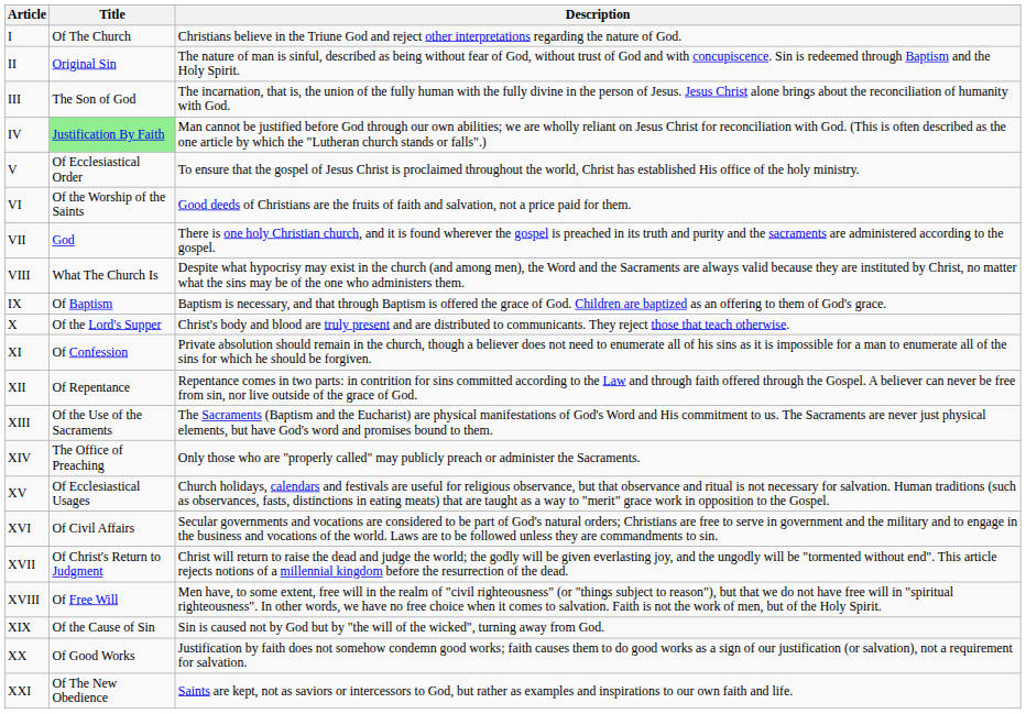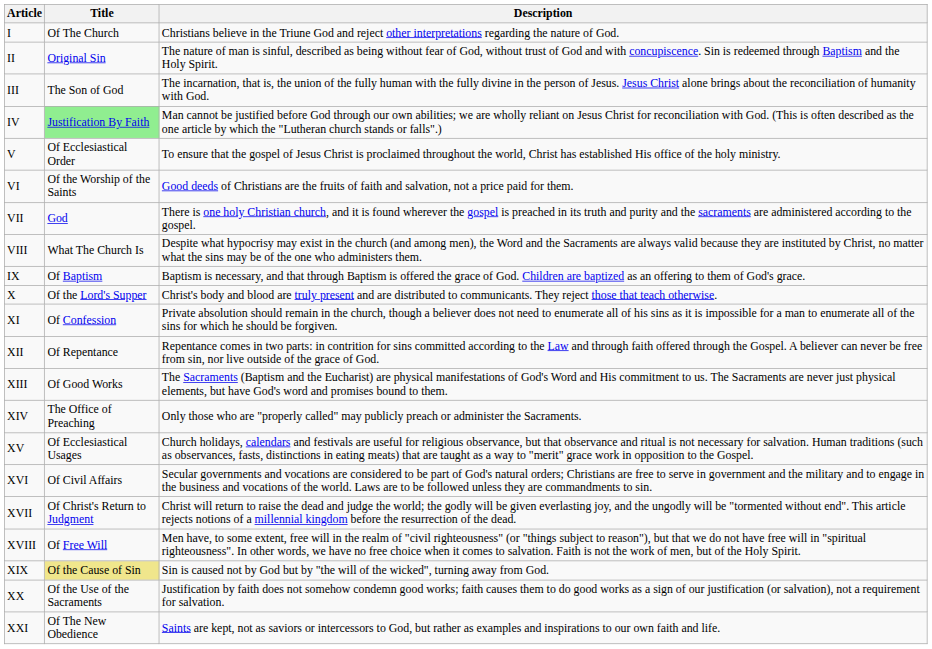 <table class="wikitable">
 <tr>
 <th>Article</th>
 <th>Title</th>
 <th>Description</th>
 </tr>
 <tr>
 <td>I</td>
 <td>Of The Church</td>
 <td>Christians believe in the Triune God and reject <a href='#'>other interpretations</a> regarding the nature of God.</td>
 </tr>
 <tr>
 <td>II</td>
 <td><a href='#'>Original Sin</a></td>
 <td>The nature of man is sinful, described as being without fear of God, without trust of God and with <a href='#'>concupiscence</a>.  Sin is redeemed through <a href='#'>Baptism</a> and the Holy Spirit.</td>
 </tr>
 <tr>
 <td>III</td>
 <td>The Son of God</td>
 <td>The incarnation, that is, the union of the fully human with the fully divine in the person of Jesus. <a href='#'>Jesus Christ</a> alone brings about the reconciliation of humanity with God.</td>
 </tr>
 <tr>
 <td>IV</td>
 <td style="background: lightgreen;"><a href='#'>Justification By Faith</a></td>
 <td>Man cannot be justified before God through our own abilities; we are wholly reliant on Jesus Christ for reconciliation with God.  (This is often described as the one article by which the "Lutheran church stands or falls".)</td>
 </tr>
 <tr>
 <td>V</td>
 <td>Of Ecclesiastical Order</td>
 <td>To ensure that the gospel of Jesus Christ is proclaimed throughout the world, Christ has established His office of the holy ministry.</td>
 </tr>
 <tr>
 <td>VI</td>
 <td>Of the Worship of the Saints</td>
 <td><a href='#'>Good deeds</a> of Christians are the fruits of faith and salvation, not a price paid for them.</td>
 </tr>
 <tr>
 <td>VII</td>
 <td><a href='#'>God</a></td>
 <td>There is <a href='#'>one holy Christian church</a>, and it is found wherever the <a href='#'>gospel</a> is preached in its truth and purity and the <a href='#'>sacraments</a> are administered according to the gospel.</td>
 </tr>
 <tr>
 <td>VIII</td>
 <td>What The Church Is</td>
 <td>Despite what hypocrisy may exist in the church (and among men), the Word and the Sacraments are always valid because they are instituted by Christ, no matter what the sins may be of the one who administers them.</td>
 </tr>
 <tr>
 <td>IX</td>
 <td>Of <a href='#'>Baptism</a></td>
 <td>Baptism is necessary, and that through Baptism is offered the grace of God.  <a href='#'>Children are baptized</a> as an offering to them of God's grace.</td>
 </tr>
 <tr>
 <td>X</td>
 <td>Of the <a href='#'>Lord's Supper</a></td>
 <td>Christ's body and blood are <a href='#'>truly present</a> and are distributed to communicants. They reject <a href='#'>those that teach otherwise</a>.</td>
 </tr>
 <tr>
 <td>XI</td>
 <td>Of <a href='#'>Confession</a></td>
 <td>Private absolution should remain in the church, though a believer does not need to enumerate all of his sins as it is impossible for a man to enumerate all of the sins for which he should be forgiven.</td>
 </tr>
 <tr>
 <td>XII</td>
 <td>Of Repentance</td>
 <td>Repentance comes in two parts: in contrition for sins committed according to the <a href='#'>Law</a> and through faith offered through the Gospel.  A believer can never be free from sin, nor live outside of the grace of God.</td>
 </tr>
 <tr>
 <td>XIII</td>
-<td>Of the Use of the Sacraments</td>
+<td>Of Good Works</td>
 <td>The <a href='#'>Sacraments</a> (Baptism and the Eucharist) are physical manifestations of God's Word and His commitment to us.  The Sacraments are never just physical elements, but have God's word and promises bound to them.</td>
 </tr>
 <tr>
 <td>XIV</td>
 <td>The Office of Preaching</td>
 <td>Only those who are "properly called" may publicly preach or administer the Sacraments.</td>
 </tr>
 <tr>
 <td>XV</td>
 <td>Of Ecclesiastical Usages</td>
 <td>Church holidays, <a href='#'>calendars</a> and festivals are useful for religious observance, but that observance and ritual is not necessary for salvation.  Human traditions (such as observances, fasts, distinctions in eating meats) that are taught as a way to "merit" grace work in opposition to the Gospel.</td>
 </tr>
 <tr>
 <td>XVI</td>
 <td>Of Civil Affairs</td>
 <td>Secular governments and vocations are considered to be part of God's natural orders; Christians are free to serve in government and the military and to engage in the business and vocations of the world.  Laws are to be followed unless they are commandments to sin.</td>
 </tr>
 <tr>
 <td>XVII</td>
 <td>Of Christ's Return to <a href='#'>Judgment</a></td>
 <td>Christ will return to raise the dead and judge the world; the godly will be given everlasting joy, and the ungodly will be "tormented without end".  This article rejects notions of a <a href='#'>millennial kingdom</a> before the resurrection of the dead.</td>
 </tr>
 <tr>
 <td>XVIII</td>
 <td>Of <a href='#'>Free Will</a></td>
 <td>Men have, to some extent, free will in the realm of "civil righteousness" (or "things subject to reason"), but that we do not have free will in "spiritual righteousness".  In other words, we have no free choice when it comes to salvation.  Faith is not the work of men, but of the Holy Spirit.</td>
 </tr>
 <tr>
 <td>XIX</td>
-<td>Of the Cause of Sin</td>
+<td style="background: khaki;">Of the Cause of Sin</td>
 <td>Sin is caused not by God but by "the will of the wicked", turning away from God.</td>
 </tr>
 <tr>
 <td>XX</td>
-<td>Of Good Works</td>
+<td>Of the Use of the Sacraments</td>
 <td>Justification by faith does not somehow condemn good works; faith causes them to do good works as a sign of our justification (or salvation), not a requirement for salvation.</td>
 </tr>
 <tr>
 <td>XXI</td>
 <td>Of The New Obedience</td>
 <td><a href='#'>Saints</a> are kept, not as saviors or intercessors to God, but rather as examples and inspirations to our own faith and life.</td>
 </tr>
 </table>
